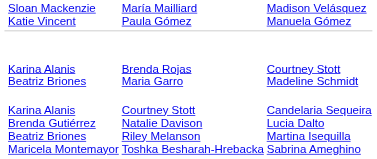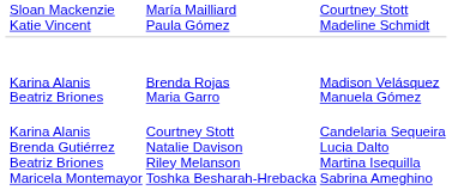 <table>
 <tr>
 <td><br></td>
 <td></td>
 <td></td>
 <td></td>
 </tr>
 <tr>
 <td><br></td>
 <td><br><a href='#'>Sloan Mackenzie</a><br><a href='#'>Katie Vincent</a></td>
 <td><br><a href='#'>María Mailliard</a><br><a href='#'>Paula Gómez</a></td>
-<td><br><a href='#'>Madison Velásquez</a><br><a href='#'>Manuela Gómez</a></td>
+<td><br><a href='#'>Courtney Stott</a><br><a href='#'>Madeline Schmidt</a></td>
 </tr>
 <tr bgcolor=#DDDDDD>
 <td colspan=7></td>
 </tr>
 <tr>
 <td><br></td>
 <td></td>
 <td></td>
 <td></td>
 </tr>
 <tr>
 <td><br></td>
 <td><br><a href='#'>Karina Alanis</a><br><a href='#'>Beatriz Briones</a></td>
 <td><br><a href='#'>Brenda Rojas</a><br><a href='#'>Maria Garro</a></td>
-<td><br><a href='#'>Courtney Stott</a><br><a href='#'>Madeline Schmidt</a></td>
+<td><br><a href='#'>Madison Velásquez</a><br><a href='#'>Manuela Gómez</a></td>
 </tr>
 <tr>
 <td><br></td>
 <td><br><a href='#'>Karina Alanis</a><br><a href='#'>Brenda Gutiérrez</a><br><a href='#'>Beatriz Briones</a><br><a href='#'>Maricela Montemayor</a></td>
 <td><br><a href='#'>Courtney Stott</a><br><a href='#'>Natalie Davison</a><br><a href='#'>Riley Melanson</a><br><a href='#'>Toshka Besharah-Hrebacka</a></td>
 <td><br><a href='#'>Candelaria Sequeira</a><br><a href='#'>Lucia Dalto</a><br><a href='#'>Martina Isequilla</a><br><a href='#'>Sabrina Ameghino</a></td>
 </tr>
 </table>
